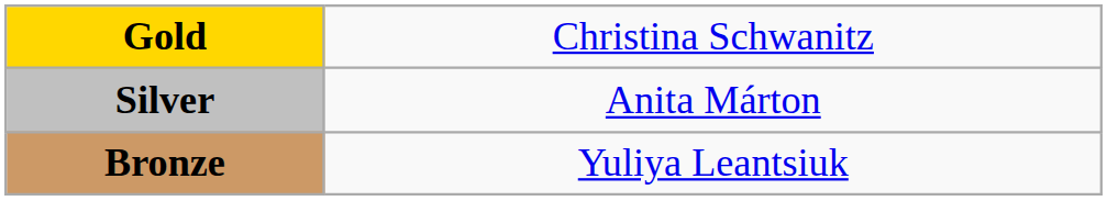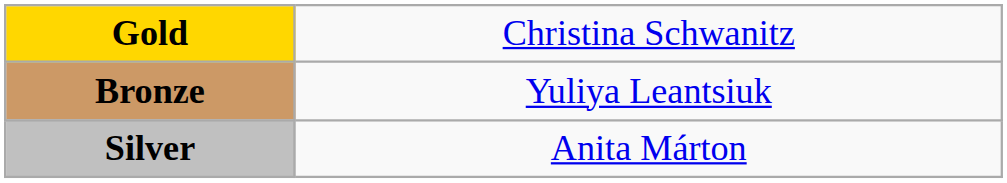 <table class="wikitable" style=" text-align:center; " width="35%">
 <tr>
 <td bgcolor="gold"><strong>Gold</strong></td>
 <td><a href='#'>Christina Schwanitz</a><br>  <small><em></em></small></td>
 </tr>
 <tr>
+<td bgcolor="CC9966"><strong>Bronze</strong></td>
+<td><a href='#'>Yuliya Leantsiuk</a><br>  <small><em></em></small></td>
+</tr>
+<tr>
 <td bgcolor="silver"><strong>Silver</strong></td>
 <td><a href='#'>Anita Márton</a><br>  <small><em></em></small></td>
 </tr>
-<tr>
-<td bgcolor="CC9966"><strong>Bronze</strong></td>
-<td><a href='#'>Yuliya Leantsiuk</a><br>  <small><em></em></small></td>
-</tr>
 </table>
